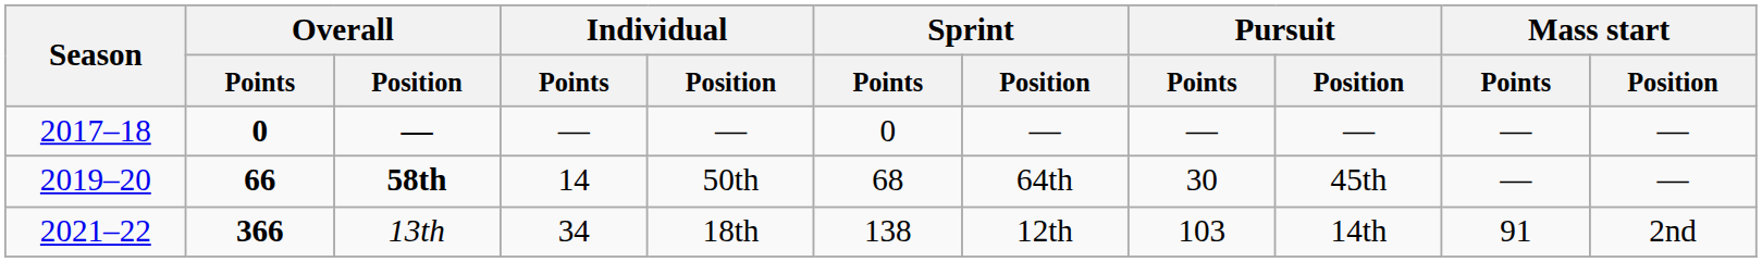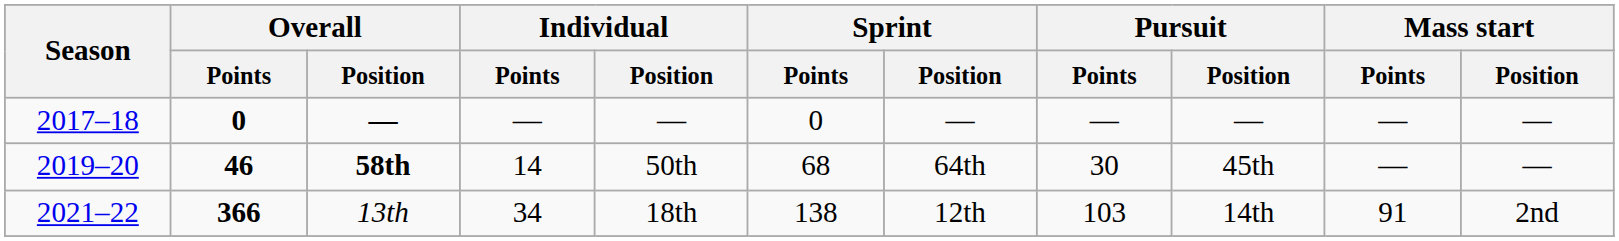 <table class="wikitable" style="text-align:center;" width="70%">
 <tr class="hintergrundfarbe5">
 <th rowspan=2 style="width:6%;">Season</th>
 <th colspan=2>Overall</th>
 <th colspan=2>Individual</th>
 <th colspan=2>Sprint</th>
 <th colspan=2>Pursuit</th>
 <th colspan=2>Mass start</th>
 </tr>
 <tr class="hintergrundfarbe5">
 <th style="width:5%;"><small>Points</small></th>
 <th style="width:5%;"><small>Position</small></th>
 <th style="width:5%;"><small>Points</small></th>
 <th style="width:5%;"><small>Position</small></th>
 <th style="width:5%;"><small>Points</small></th>
 <th style="width:5%;"><small>Position</small></th>
 <th style="width:5%;"><small>Points</small></th>
 <th style="width:5%;"><small>Position</small></th>
 <th style="width:5%;"><small>Points</small></th>
 <th style="width:5%;"><small>Position</small></th>
 </tr>
 <tr>
 <td><a href='#'>2017–18</a></td>
 <td><strong>0</strong></td>
 <td><strong>―</strong></td>
 <td>—</td>
 <td>—</td>
 <td>0</td>
 <td>―</td>
 <td>―</td>
 <td>―</td>
 <td>—</td>
 <td>—</td>
 </tr>
 <tr>
 <td><a href='#'>2019–20</a></td>
-<td><strong>66</strong></td>
+<td><strong>46</strong></td>
 <td><strong>58th</strong></td>
 <td>14</td>
 <td>50th</td>
 <td>68</td>
 <td>64th</td>
 <td>30</td>
 <td>45th</td>
 <td>—</td>
 <td>—</td>
 </tr>
 <tr>
 <td><a href='#'>2021–22</a></td>
 <td><strong>366</strong></td>
 <td><em>13th</em></td>
 <td>34</td>
 <td>18th</td>
 <td>138</td>
 <td>12th</td>
 <td>103</td>
 <td>14th</td>
 <td>91</td>
 <td>2nd</td>
 </tr>
 </table>
